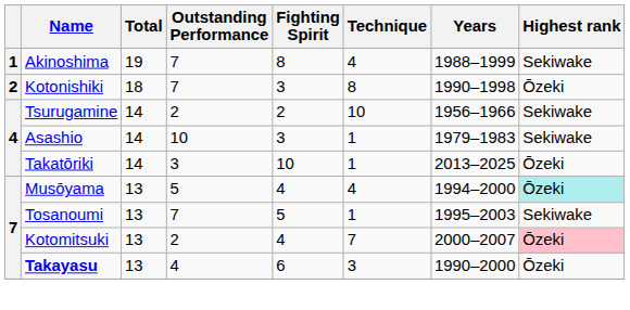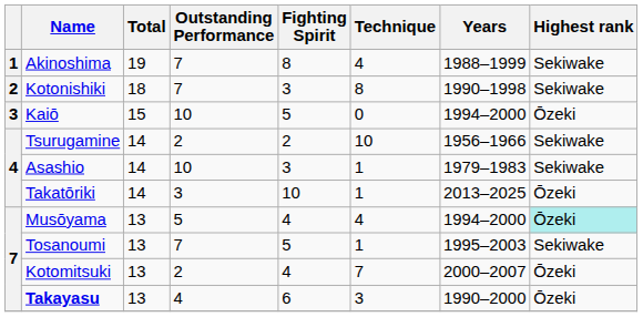 <table class="wikitable sortable">
 <tr>
 <th></th>
 <th><a href='#'>Name</a></th>
 <th>Total</th>
 <th>Outstanding<br>Performance</th>
 <th>Fighting<br>Spirit</th>
 <th>Technique</th>
 <th>Years</th>
 <th>Highest rank</th>
 </tr>
 <tr>
 <th>1</th>
 <td><a href='#'>Akinoshima</a></td>
 <td>19</td>
 <td>7</td>
 <td>8</td>
 <td>4</td>
 <td>1988–1999</td>
 <td>Sekiwake</td>
 </tr>
 <tr>
 <th>2</th>
 <td><a href='#'>Kotonishiki</a></td>
 <td>18</td>
 <td>7</td>
 <td>3</td>
 <td>8</td>
 <td>1990–1998</td>
+<td>Sekiwake</td>
+</tr>
+<tr>
+<th>3</th>
+<td><a href='#'>Kaiō</a></td>
+<td>15</td>
+<td>10</td>
+<td>5</td>
+<td>0</td>
+<td>1994–2000</td>
 <td>Ōzeki</td>
 </tr>
 <tr>
 <th rowspan=3>4</th>
 <td><a href='#'>Tsurugamine</a></td>
 <td>14</td>
 <td>2</td>
 <td>2</td>
 <td>10</td>
 <td>1956–1966</td>
 <td>Sekiwake</td>
 </tr>
 <tr>
 <td><a href='#'>Asashio</a></td>
 <td>14</td>
 <td>10</td>
 <td>3</td>
 <td>1</td>
 <td>1979–1983</td>
 <td>Sekiwake</td>
 </tr>
 <tr>
 <td><a href='#'>Takatōriki</a></td>
 <td>14</td>
 <td>3</td>
 <td>10</td>
 <td>1</td>
 <td>2013–2025</td>
 <td>Ōzeki</td>
 </tr>
 <tr>
 <th rowspan=4>7</th>
 <td><a href='#'>Musōyama</a></td>
 <td>13</td>
 <td>5</td>
 <td>4</td>
 <td>4</td>
 <td>1994–2000</td>
 <td style="background: paleturquoise;">Ōzeki</td>
 </tr>
 <tr>
 <td><a href='#'>Tosanoumi</a></td>
 <td>13</td>
 <td>7</td>
 <td>5</td>
 <td>1</td>
 <td>1995–2003</td>
 <td>Sekiwake</td>
 </tr>
 <tr>
 <td><a href='#'>Kotomitsuki</a></td>
 <td>13</td>
 <td>2</td>
 <td>4</td>
 <td>7</td>
 <td>2000–2007</td>
-<td style="background: pink;">Ōzeki</td>
+<td>Ōzeki</td>
 </tr>
 <tr>
 <td><a href='#'><strong>Takayasu</strong></a></td>
 <td>13</td>
 <td>4</td>
 <td>6</td>
 <td>3</td>
 <td>1990–2000</td>
 <td>Ōzeki</td>
 </tr>
 <tr>
 </tr>
 </table>
